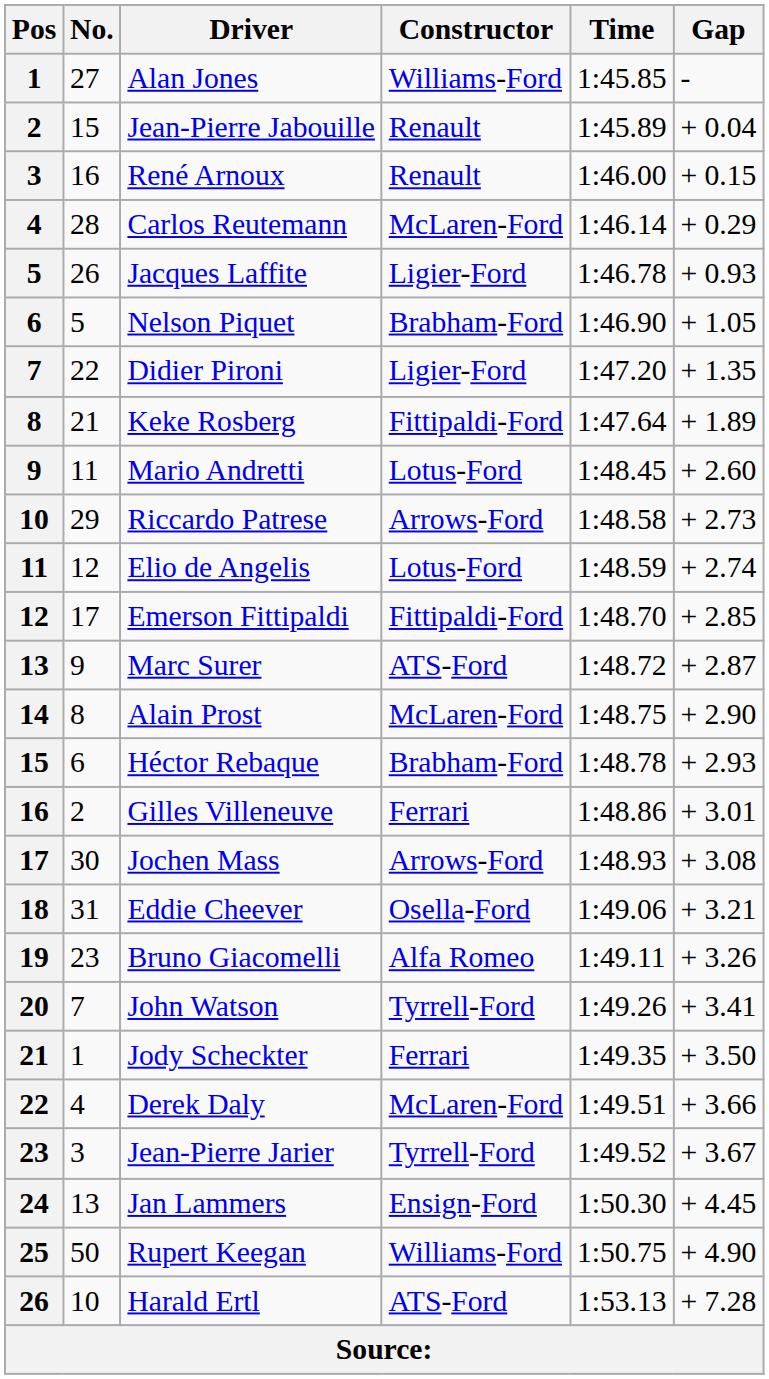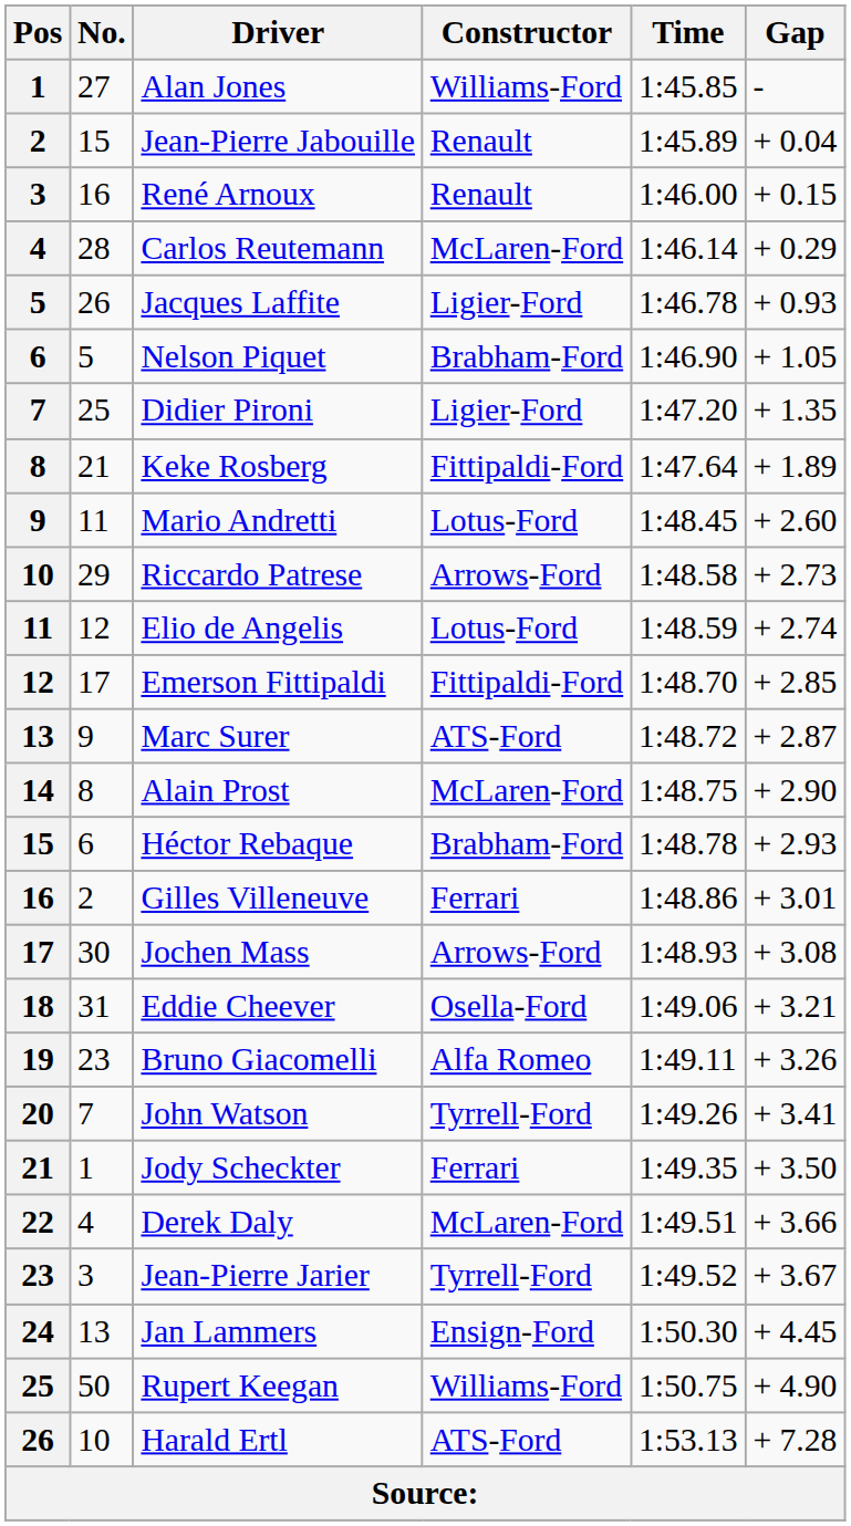 <table class="wikitable sortable" style="font-size: 95%;">
 <tr>
 <th>Pos</th>
 <th>No.</th>
 <th>Driver</th>
 <th>Constructor</th>
 <th>Time</th>
 <th>Gap</th>
 </tr>
 <tr>
 <th>1</th>
 <td>27</td>
 <td> <a href='#'>Alan Jones</a></td>
 <td><a href='#'>Williams</a>-<a href='#'>Ford</a></td>
 <td>1:45.85</td>
 <td>-</td>
 </tr>
 <tr>
 <th>2</th>
 <td>15</td>
 <td> <a href='#'>Jean-Pierre Jabouille</a></td>
 <td><a href='#'>Renault</a></td>
 <td>1:45.89</td>
 <td>+ 0.04</td>
 </tr>
 <tr>
 <th>3</th>
 <td>16</td>
 <td> <a href='#'>René Arnoux</a></td>
 <td><a href='#'>Renault</a></td>
 <td>1:46.00</td>
 <td>+ 0.15</td>
 </tr>
 <tr>
 <th>4</th>
 <td>28</td>
 <td> <a href='#'>Carlos Reutemann</a></td>
 <td><a href='#'>McLaren</a>-<a href='#'>Ford</a></td>
 <td>1:46.14</td>
 <td>+ 0.29</td>
 </tr>
 <tr>
 <th>5</th>
 <td>26</td>
 <td> <a href='#'>Jacques Laffite</a></td>
 <td><a href='#'>Ligier</a>-<a href='#'>Ford</a></td>
 <td>1:46.78</td>
 <td>+ 0.93</td>
 </tr>
 <tr>
 <th>6</th>
 <td>5</td>
 <td> <a href='#'>Nelson Piquet</a></td>
 <td><a href='#'>Brabham</a>-<a href='#'>Ford</a></td>
 <td>1:46.90</td>
 <td>+ 1.05</td>
 </tr>
 <tr>
 <th>7</th>
-<td>22</td>
+<td>25</td>
 <td> <a href='#'>Didier Pironi</a></td>
 <td><a href='#'>Ligier</a>-<a href='#'>Ford</a></td>
 <td>1:47.20</td>
 <td>+ 1.35</td>
 </tr>
 <tr>
 <th>8</th>
 <td>21</td>
 <td> <a href='#'>Keke Rosberg</a></td>
 <td><a href='#'>Fittipaldi</a>-<a href='#'>Ford</a></td>
 <td>1:47.64</td>
 <td>+ 1.89</td>
 </tr>
 <tr>
 <th>9</th>
 <td>11</td>
 <td> <a href='#'>Mario Andretti</a></td>
 <td><a href='#'>Lotus</a>-<a href='#'>Ford</a></td>
 <td>1:48.45</td>
 <td>+ 2.60</td>
 </tr>
 <tr>
 <th>10</th>
 <td>29</td>
 <td> <a href='#'>Riccardo Patrese</a></td>
 <td><a href='#'>Arrows</a>-<a href='#'>Ford</a></td>
 <td>1:48.58</td>
 <td>+ 2.73</td>
 </tr>
 <tr>
 <th>11</th>
 <td>12</td>
 <td> <a href='#'>Elio de Angelis</a></td>
 <td><a href='#'>Lotus</a>-<a href='#'>Ford</a></td>
 <td>1:48.59</td>
 <td>+ 2.74</td>
 </tr>
 <tr>
 <th>12</th>
 <td>17</td>
 <td> <a href='#'>Emerson Fittipaldi</a></td>
 <td><a href='#'>Fittipaldi</a>-<a href='#'>Ford</a></td>
 <td>1:48.70</td>
 <td>+ 2.85</td>
 </tr>
 <tr>
 <th>13</th>
 <td>9</td>
 <td> <a href='#'>Marc Surer</a></td>
 <td><a href='#'>ATS</a>-<a href='#'>Ford</a></td>
 <td>1:48.72</td>
 <td>+ 2.87</td>
 </tr>
 <tr>
 <th>14</th>
 <td>8</td>
 <td> <a href='#'>Alain Prost</a></td>
 <td><a href='#'>McLaren</a>-<a href='#'>Ford</a></td>
 <td>1:48.75</td>
 <td>+ 2.90</td>
 </tr>
 <tr>
 <th>15</th>
 <td>6</td>
 <td> <a href='#'>Héctor Rebaque</a></td>
 <td><a href='#'>Brabham</a>-<a href='#'>Ford</a></td>
 <td>1:48.78</td>
 <td>+ 2.93</td>
 </tr>
 <tr>
 <th>16</th>
 <td>2</td>
 <td> <a href='#'>Gilles Villeneuve</a></td>
 <td><a href='#'>Ferrari</a></td>
 <td>1:48.86</td>
 <td>+ 3.01</td>
 </tr>
 <tr>
 <th>17</th>
 <td>30</td>
 <td> <a href='#'>Jochen Mass</a></td>
 <td><a href='#'>Arrows</a>-<a href='#'>Ford</a></td>
 <td>1:48.93</td>
 <td>+ 3.08</td>
 </tr>
 <tr>
 <th>18</th>
 <td>31</td>
 <td> <a href='#'>Eddie Cheever</a></td>
 <td><a href='#'>Osella</a>-<a href='#'>Ford</a></td>
 <td>1:49.06</td>
 <td>+ 3.21</td>
 </tr>
 <tr>
 <th>19</th>
 <td>23</td>
 <td> <a href='#'>Bruno Giacomelli</a></td>
 <td><a href='#'>Alfa Romeo</a></td>
 <td>1:49.11</td>
 <td>+ 3.26</td>
 </tr>
 <tr>
 <th>20</th>
 <td>7</td>
 <td> <a href='#'>John Watson</a></td>
 <td><a href='#'>Tyrrell</a>-<a href='#'>Ford</a></td>
 <td>1:49.26</td>
 <td>+ 3.41</td>
 </tr>
 <tr>
 <th>21</th>
 <td>1</td>
 <td> <a href='#'>Jody Scheckter</a></td>
 <td><a href='#'>Ferrari</a></td>
 <td>1:49.35</td>
 <td>+ 3.50</td>
 </tr>
 <tr>
 <th>22</th>
 <td>4</td>
 <td> <a href='#'>Derek Daly</a></td>
 <td><a href='#'>McLaren</a>-<a href='#'>Ford</a></td>
 <td>1:49.51</td>
 <td>+ 3.66</td>
 </tr>
 <tr>
 <th>23</th>
 <td>3</td>
 <td> <a href='#'>Jean-Pierre Jarier</a></td>
 <td><a href='#'>Tyrrell</a>-<a href='#'>Ford</a></td>
 <td>1:49.52</td>
 <td>+ 3.67</td>
 </tr>
 <tr>
 <th>24</th>
 <td>13</td>
 <td> <a href='#'>Jan Lammers</a></td>
 <td><a href='#'>Ensign</a>-<a href='#'>Ford</a></td>
 <td>1:50.30</td>
 <td>+ 4.45</td>
 </tr>
 <tr>
 <th>25</th>
 <td>50</td>
 <td> <a href='#'>Rupert Keegan</a></td>
 <td><a href='#'>Williams</a>-<a href='#'>Ford</a></td>
 <td>1:50.75</td>
 <td>+ 4.90</td>
 </tr>
 <tr>
 <th>26</th>
 <td>10</td>
 <td> <a href='#'>Harald Ertl</a></td>
 <td><a href='#'>ATS</a>-<a href='#'>Ford</a></td>
 <td>1:53.13</td>
 <td>+ 7.28</td>
 </tr>
 <tr>
 <th colspan="6">Source:</th>
 </tr>
 </table>
